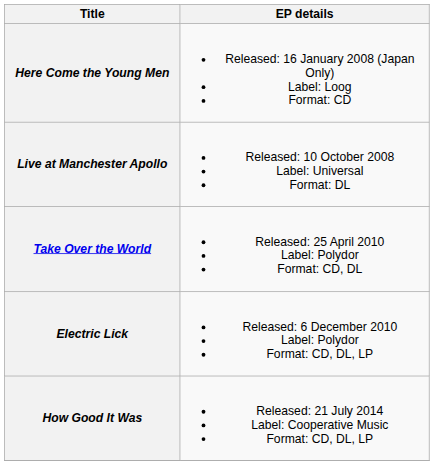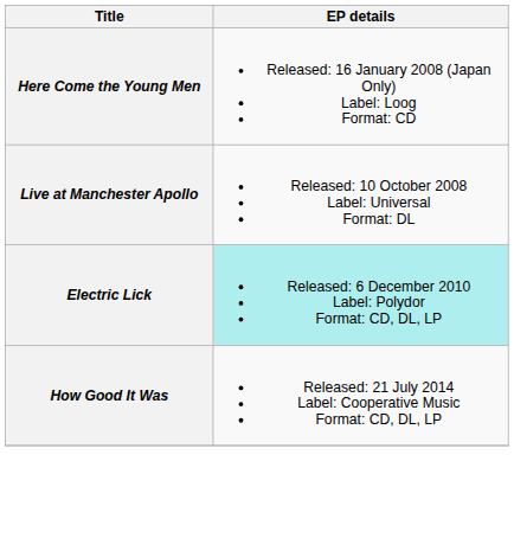 <table class="wikitable plainrowheaders" style="text-align:center;" border="1">
 <tr>
 <th scope="col" style="width:14em;">Title</th>
 <th scope="col" style="width:20em;">EP details</th>
 </tr>
 <tr>
 <th scope="row"><em>Here Come the Young Men</em></th>
 <td><br><ul><li>Released: 16 January 2008 (Japan Only)</li><li>Label: Loog</li><li>Format: CD</li></ul></td>
 </tr>
 <tr>
 <th scope="row"><em>Live at Manchester Apollo</em></th>
 <td><br><ul><li>Released: 10 October 2008</li><li>Label: Universal</li><li>Format: DL</li></ul></td>
 </tr>
 <tr>
-<th scope="row"><em><a href='#'>Take Over the World</a></em></th>
-<td><br><ul><li>Released: 25 April 2010</li><li>Label: Polydor</li><li>Format: CD, DL</li></ul></td>
-</tr>
-<tr>
 <th scope="row"><em>Electric Lick</em></th>
-<td><br><ul><li>Released: 6 December 2010</li><li>Label: Polydor</li><li>Format: CD, DL, LP</li></ul></td>
+<td style="background: paleturquoise;"><br><ul><li>Released: 6 December 2010</li><li>Label: Polydor</li><li>Format: CD, DL, LP</li></ul></td>
 </tr>
 <tr>
 <th scope="row"><em>How Good It Was</em></th>
 <td><br><ul><li>Released: 21 July 2014</li><li>Label: Cooperative Music</li><li>Format: CD, DL, LP</li></ul></td>
 </tr>
 <tr>
 </tr>
 </table>
